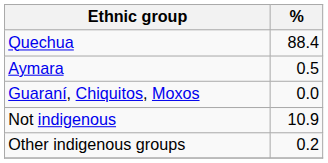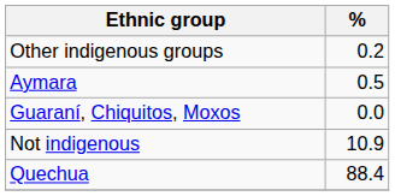 <table class="wikitable" border="1" style="width:25%;" border="1">
 <tr bgcolor=#EFEFEF>
 <th><strong>Ethnic group</strong></th>
 <th><strong>%</strong></th>
 </tr>
 <tr>
-<td><a href='#'>Quechua</a></td>
-<td align="right">88.4</td>
+<td>Other indigenous groups</td>
+<td align="right">0.2</td>
 </tr>
 <tr>
 <td><a href='#'>Aymara</a></td>
 <td align="right">0.5</td>
 </tr>
 <tr>
 <td><a href='#'>Guaraní</a>, <a href='#'>Chiquitos</a>, <a href='#'>Moxos</a></td>
 <td align="right">0.0</td>
 </tr>
 <tr>
 <td>Not <a href='#'>indigenous</a></td>
 <td align="right">10.9</td>
 </tr>
 <tr>
-<td>Other indigenous groups</td>
-<td align="right">0.2</td>
+<td><a href='#'>Quechua</a></td>
+<td align="right">88.4</td>
 </tr>
 <tr>
 </tr>
 </table>
